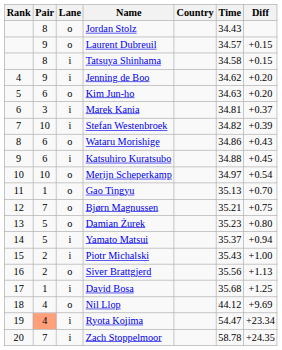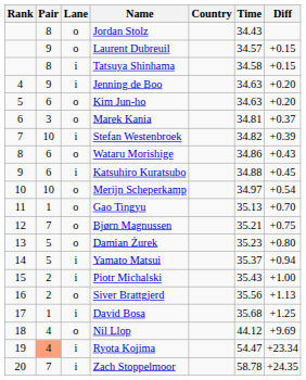 <table class="wikitable sortable" style="text-align:center">
 <tr>
 <th>Rank</th>
 <th>Pair</th>
 <th>Lane</th>
 <th>Name</th>
 <th>Country</th>
 <th>Time</th>
 <th>Diff</th>
 </tr>
 <tr>
 <td></td>
 <td>8</td>
 <td>o</td>
 <td align=left><a href='#'>Jordan Stolz</a></td>
 <td align=left></td>
 <td>34.43</td>
 <td></td>
 </tr>
 <tr>
 <td></td>
 <td>9</td>
 <td>o</td>
 <td align=left><a href='#'>Laurent Dubreuil</a></td>
 <td align=left></td>
 <td>34.57</td>
 <td>+0.15</td>
 </tr>
 <tr>
 <td></td>
 <td>8</td>
 <td>i</td>
 <td align=left><a href='#'>Tatsuya Shinhama</a></td>
 <td align=left></td>
 <td>34.58</td>
 <td>+0.15</td>
 </tr>
 <tr>
 <td>4</td>
 <td>9</td>
 <td>i</td>
 <td align=left><a href='#'>Jenning de Boo</a></td>
 <td align=left></td>
-<td>34.62</td>
+<td>34.63</td>
 <td>+0.20</td>
 </tr>
 <tr>
 <td>5</td>
 <td>6</td>
 <td>o</td>
 <td align=left><a href='#'>Kim Jun-ho</a></td>
 <td align=left></td>
 <td>34.63</td>
 <td>+0.20</td>
 </tr>
 <tr>
 <td>6</td>
 <td>3</td>
-<td>i</td>
+<td>o</td>
 <td align=left><a href='#'>Marek Kania</a></td>
 <td align=left></td>
 <td>34.81</td>
 <td>+0.37</td>
 </tr>
 <tr>
 <td>7</td>
 <td>10</td>
 <td>i</td>
 <td align=left><a href='#'>Stefan Westenbroek</a></td>
 <td align=left></td>
 <td>34.82</td>
 <td>+0.39</td>
 </tr>
 <tr>
 <td>8</td>
 <td>6</td>
 <td>o</td>
 <td align=left><a href='#'>Wataru Morishige</a></td>
 <td align=left></td>
 <td>34.86</td>
 <td>+0.43</td>
 </tr>
 <tr>
 <td>9</td>
 <td>6</td>
 <td>i</td>
 <td align=left><a href='#'>Katsuhiro Kuratsubo</a></td>
 <td align=left></td>
 <td>34.88</td>
 <td>+0.45</td>
 </tr>
 <tr>
 <td>10</td>
 <td>10</td>
 <td>o</td>
 <td align=left><a href='#'>Merijn Scheperkamp</a></td>
 <td align=left></td>
 <td>34.97</td>
 <td>+0.54</td>
 </tr>
 <tr>
 <td>11</td>
 <td>1</td>
 <td>o</td>
 <td align=left><a href='#'>Gao Tingyu</a></td>
 <td align=left></td>
 <td>35.13</td>
 <td>+0.70</td>
 </tr>
 <tr>
 <td>12</td>
 <td>7</td>
 <td>o</td>
 <td align=left><a href='#'>Bjørn Magnussen</a></td>
 <td align=left></td>
 <td>35.21</td>
 <td>+0.75</td>
 </tr>
 <tr>
 <td>13</td>
 <td>5</td>
 <td>o</td>
 <td align=left><a href='#'>Damian Żurek</a></td>
 <td align=left></td>
 <td>35.23</td>
 <td>+0.80</td>
 </tr>
 <tr>
 <td>14</td>
 <td>5</td>
 <td>i</td>
 <td align=left><a href='#'>Yamato Matsui</a></td>
 <td align=left></td>
 <td>35.37</td>
 <td>+0.94</td>
 </tr>
 <tr>
 <td>15</td>
 <td>2</td>
 <td>i</td>
 <td align=left><a href='#'>Piotr Michalski</a></td>
 <td align=left></td>
 <td>35.43</td>
 <td>+1.00</td>
 </tr>
 <tr>
 <td>16</td>
 <td>2</td>
 <td>o</td>
 <td align=left><a href='#'>Siver Brattgjerd</a></td>
 <td align=left></td>
 <td>35.56</td>
 <td>+1.13</td>
 </tr>
 <tr>
 <td>17</td>
 <td>1</td>
 <td>i</td>
 <td align=left><a href='#'>David Bosa</a></td>
 <td align=left></td>
 <td>35.68</td>
 <td>+1.25</td>
 </tr>
 <tr>
 <td>18</td>
 <td>4</td>
 <td>o</td>
 <td align=left><a href='#'>Nil Llop</a></td>
 <td align=left></td>
 <td>44.12</td>
 <td>+9.69</td>
 </tr>
 <tr>
 <td>19</td>
 <td style="background: lightsalmon;">4</td>
 <td>i</td>
 <td align=left><a href='#'>Ryota Kojima</a></td>
 <td align=left></td>
 <td>54.47</td>
 <td>+23.34</td>
 </tr>
 <tr>
 <td>20</td>
 <td>7</td>
 <td>i</td>
 <td align=left><a href='#'>Zach Stoppelmoor</a></td>
 <td align=left></td>
 <td>58.78</td>
 <td>+24.35</td>
 </tr>
 </table>
